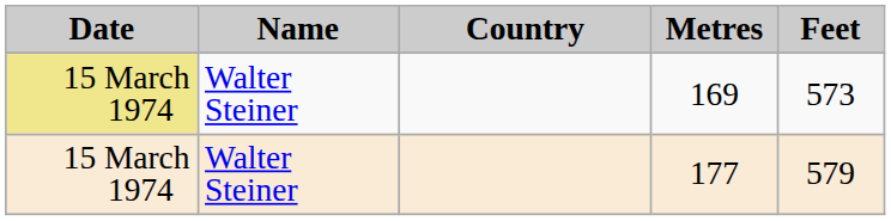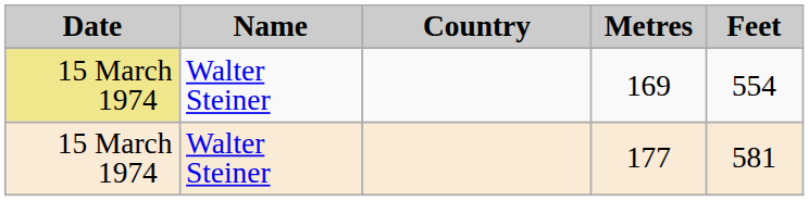 <table class="wikitable sortable" style="text-align:left; line-height:16px; width:34%;">
 <tr>
 <th style="background-color: #ccc;" width="130">Date</th>
 <th style="background-color: #ccc;" width="136">Name</th>
 <th style="background-color: #ccc;" width="174">Country</th>
 <th style="background-color: #ccc;" width="60">Metres</th>
 <th style="background-color: #ccc;" width="60">Feet</th>
 </tr>
 <tr>
 <td align=right style="background: khaki;">15 March 1974  </td>
 <td><a href='#'>Walter Steiner</a></td>
 <td></td>
 <td align=center>169</td>
-<td align=center>573</td>
+<td align=center>554</td>
 </tr>
 <tr bgcolor=#FAEBD7>
 <td align=right>15 March 1974  </td>
 <td><a href='#'>Walter Steiner</a></td>
 <td></td>
 <td align=center>177</td>
-<td align=center>579</td>
+<td align=center>581</td>
 </tr>
 </table>
